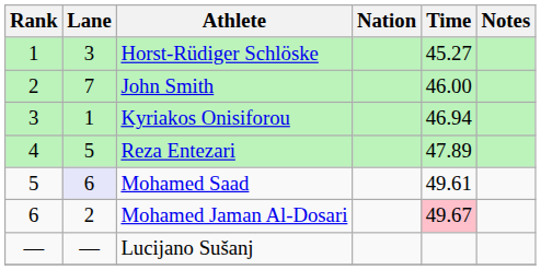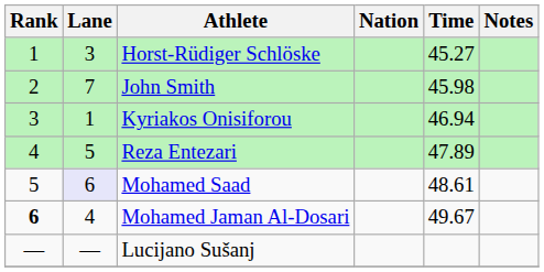 <table class="wikitable sortable" style="text-align:center">
 <tr>
 <th>Rank</th>
 <th>Lane</th>
 <th>Athlete</th>
 <th>Nation</th>
 <th>Time</th>
 <th>Notes</th>
 </tr>
 <tr bgcolor=bbf3bb>
 <td>1</td>
 <td>3</td>
 <td align=left><a href='#'>Horst-Rüdiger Schlöske</a></td>
 <td align=left></td>
 <td>45.27</td>
 <td></td>
 </tr>
 <tr bgcolor=bbf3bb>
 <td>2</td>
 <td>7</td>
 <td align=left><a href='#'>John Smith</a></td>
 <td align=left></td>
-<td>46.00</td>
+<td>45.98</td>
 <td></td>
 </tr>
 <tr bgcolor=bbf3bb>
 <td>3</td>
 <td>1</td>
 <td align=left><a href='#'>Kyriakos Onisiforou</a></td>
 <td align=left></td>
 <td>46.94</td>
 <td></td>
 </tr>
 <tr bgcolor=bbf3bb>
 <td>4</td>
 <td>5</td>
 <td align=left><a href='#'>Reza Entezari</a></td>
 <td align=left></td>
 <td>47.89</td>
 <td></td>
 </tr>
 <tr>
 <td>5</td>
 <td style="background: lavender;">6</td>
 <td align=left><a href='#'>Mohamed Saad</a></td>
 <td align=left></td>
-<td>49.61</td>
+<td>48.61</td>
 <td></td>
 </tr>
 <tr>
-<td>6</td>
-<td>2</td>
+<td><strong>6</strong></td>
+<td>4</td>
 <td align=left><a href='#'>Mohamed Jaman Al-Dosari</a></td>
 <td align=left></td>
-<td style="background: pink;">49.67</td>
+<td>49.67</td>
 <td></td>
 </tr>
 <tr>
 <td data-sort-value=7>—</td>
 <td>—</td>
 <td align=left>Lucijano Sušanj</td>
 <td align=left></td>
 <td></td>
 <td></td>
 </tr>
 <tr>
 </tr>
 </table>
